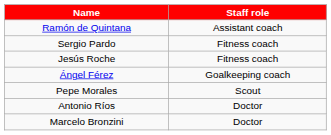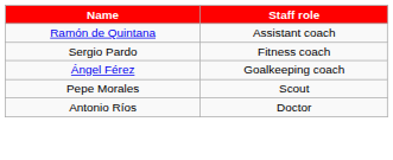 <table class="wikitable" style="text-align:center; font-size:85%; width:35%;">
 <tr>
 <th style="background:#FF0000; color:#FFFFFF; text-align:center;">Name</th>
 <th style="background:#FF0000; color:#FFFFFF; text-align:center;">Staff role</th>
 </tr>
 <tr>
 <td><a href='#'>Ramón de Quintana</a></td>
 <td>Assistant coach</td>
 </tr>
 <tr>
 <td>Sergio Pardo</td>
 <td>Fitness coach</td>
 </tr>
 <tr>
-<td>Jesús Roche</td>
-<td>Fitness coach</td>
-</tr>
-<tr>
 <td><a href='#'>Ángel Férez</a></td>
 <td>Goalkeeping coach</td>
 </tr>
 <tr>
 <td>Pepe Morales</td>
 <td>Scout</td>
 </tr>
 <tr>
 <td>Antonio Ríos</td>
 <td>Doctor</td>
 </tr>
-<tr>
-<td>Marcelo Bronzini</td>
-<td>Doctor</td>
-</tr>
 </table>
